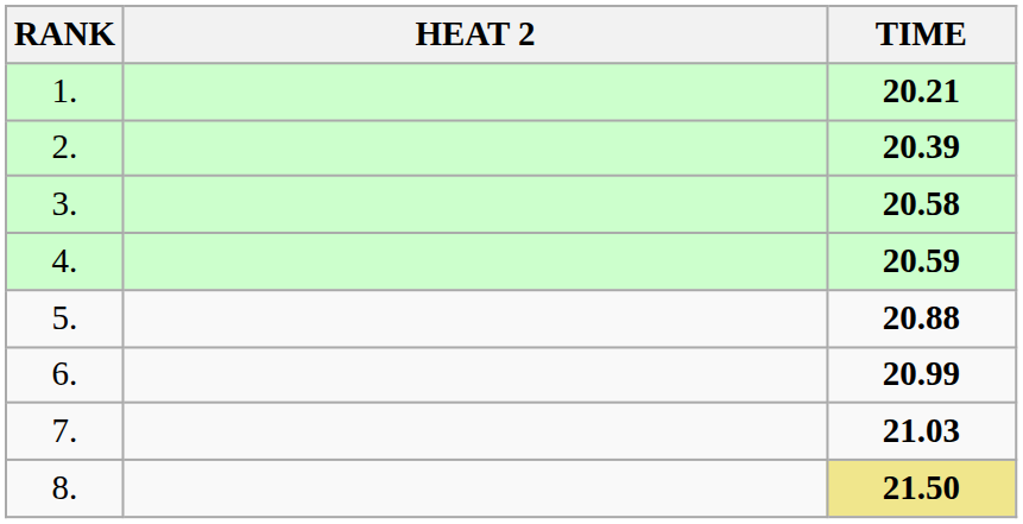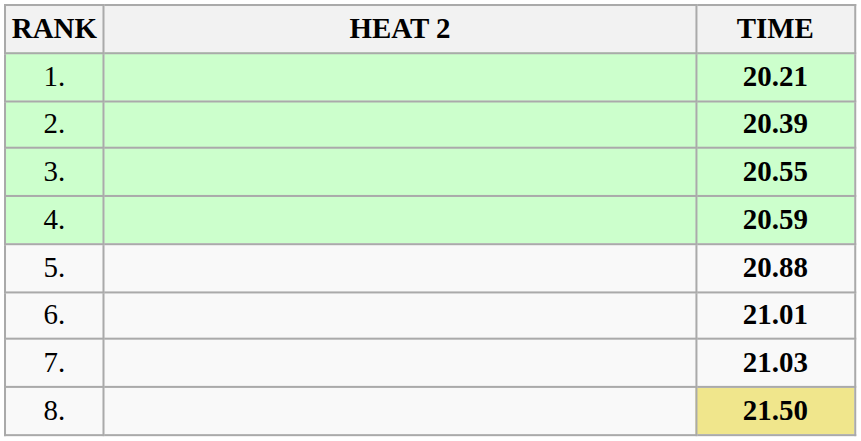 <table class="wikitable" style="border-collapse: collapse; font-size: 90%;">
 <tr>
 <th>RANK</th>
 <th style="width: 20em">HEAT 2</th>
 <th style="width: 5em">TIME</th>
 </tr>
 <tr style="background:#ccffcc;">
 <td align="center">1.</td>
 <td></td>
 <td align="center"><strong>20.21</strong></td>
 </tr>
 <tr style="background:#ccffcc;">
 <td align="center">2.</td>
 <td></td>
 <td align="center"><strong>20.39</strong></td>
 </tr>
 <tr style="background:#ccffcc;">
 <td align="center">3.</td>
 <td></td>
-<td align="center"><strong>20.58</strong></td>
+<td align="center"><strong>20.55</strong></td>
 </tr>
 <tr style="background:#ccffcc;">
 <td align="center">4.</td>
 <td></td>
 <td align="center"><strong>20.59</strong></td>
 </tr>
 <tr>
 <td align="center">5.</td>
 <td></td>
 <td align="center"><strong>20.88</strong></td>
 </tr>
 <tr>
 <td align="center">6.</td>
 <td></td>
-<td align="center"><strong>20.99</strong></td>
+<td align="center"><strong>21.01</strong></td>
 </tr>
 <tr>
 <td align="center">7.</td>
 <td></td>
 <td align="center"><strong>21.03</strong></td>
 </tr>
 <tr>
 <td align="center">8.</td>
 <td></td>
 <td align="center" style="background: khaki;"><strong>21.50</strong></td>
 </tr>
 </table>
